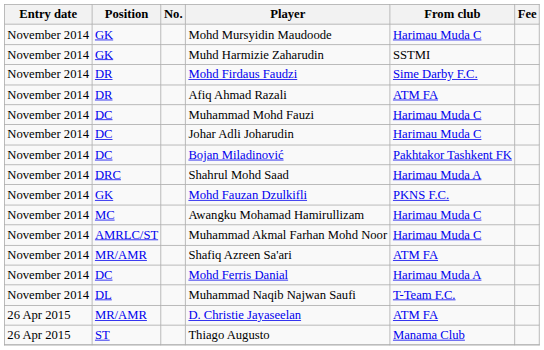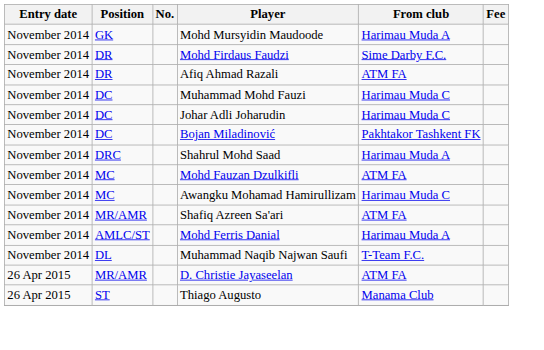 <table class="wikitable sortable">
 <tr>
 <th>Entry date</th>
 <th>Position</th>
 <th>No.</th>
 <th>Player</th>
 <th>From club</th>
 <th>Fee</th>
 </tr>
 <tr>
 <td>November 2014</td>
 <td><a href='#'>GK</a></td>
 <td></td>
 <td> Mohd Mursyidin Maudoode</td>
-<td> <a href='#'>Harimau Muda C</a></td>
-<td></td>
-</tr>
-<tr>
-<td>November 2014</td>
-<td><a href='#'>GK</a></td>
-<td></td>
-<td> Muhd Harmizie Zaharudin</td>
-<td> SSTMI</td>
+<td> <a href='#'>Harimau Muda A</a></td>
 <td></td>
 </tr>
 <tr>
 <td>November 2014</td>
 <td><a href='#'>DR</a></td>
 <td></td>
 <td> <a href='#'>Mohd Firdaus Faudzi</a></td>
 <td> <a href='#'>Sime Darby F.C.</a></td>
 <td></td>
 </tr>
 <tr>
 <td>November 2014</td>
 <td><a href='#'>DR</a></td>
 <td></td>
 <td> Afiq Ahmad Razali</td>
 <td> <a href='#'>ATM FA</a></td>
 <td></td>
 </tr>
 <tr>
 <td>November 2014</td>
 <td><a href='#'>DC</a></td>
 <td></td>
 <td> Muhammad Mohd Fauzi</td>
 <td> <a href='#'>Harimau Muda C</a></td>
 <td></td>
 </tr>
 <tr>
 <td>November 2014</td>
 <td><a href='#'>DC</a></td>
 <td></td>
 <td> Johar Adli Joharudin</td>
 <td> <a href='#'>Harimau Muda C</a></td>
 <td></td>
 </tr>
 <tr>
 <td>November 2014</td>
 <td><a href='#'>DC</a></td>
 <td></td>
 <td> <a href='#'>Bojan Miladinović</a></td>
 <td> <a href='#'>Pakhtakor Tashkent FK</a></td>
 <td></td>
 </tr>
 <tr>
 <td>November 2014</td>
 <td><a href='#'>DRC</a></td>
 <td></td>
 <td> Shahrul Mohd Saad</td>
 <td> <a href='#'>Harimau Muda A</a></td>
 <td></td>
 </tr>
 <tr>
 <td>November 2014</td>
-<td><a href='#'>GK</a></td>
+<td><a href='#'>MC</a></td>
 <td></td>
 <td> <a href='#'>Mohd Fauzan Dzulkifli</a></td>
-<td> <a href='#'>PKNS F.C.</a></td>
+<td> <a href='#'>ATM FA</a></td>
 <td></td>
 </tr>
 <tr>
 <td>November 2014</td>
 <td><a href='#'>MC</a></td>
 <td></td>
 <td>  Awangku Mohamad Hamirullizam</td>
 <td>  <a href='#'>Harimau Muda C</a></td>
 <td></td>
 </tr>
 <tr>
 <td>November 2014</td>
-<td><a href='#'>AMRLC/ST</a></td>
-<td></td>
-<td> Muhammad Akmal Farhan Mohd Noor</td>
-<td> <a href='#'>Harimau Muda C</a></td>
-<td></td>
-</tr>
-<tr>
-<td>November 2014</td>
 <td><a href='#'>MR/AMR</a></td>
 <td></td>
 <td> Shafiq Azreen Sa'ari</td>
 <td> <a href='#'>ATM FA</a></td>
 <td></td>
 </tr>
 <tr>
 <td>November 2014</td>
-<td><a href='#'>DC</a></td>
+<td><a href='#'>AMLC/ST</a></td>
 <td></td>
 <td> <a href='#'>Mohd Ferris Danial</a></td>
 <td> <a href='#'>Harimau Muda A</a></td>
 <td></td>
 </tr>
 <tr>
 <td>November 2014</td>
 <td><a href='#'>DL</a></td>
 <td></td>
 <td> Muhammad Naqib Najwan Saufi</td>
 <td> <a href='#'>T-Team F.C.</a></td>
 <td></td>
 </tr>
 <tr>
 <td>26 Apr 2015</td>
 <td><a href='#'>MR/AMR</a></td>
 <td></td>
 <td> <a href='#'>D. Christie Jayaseelan</a></td>
 <td> <a href='#'>ATM FA</a></td>
 <td></td>
 </tr>
 <tr>
 <td>26 Apr 2015</td>
 <td><a href='#'>ST</a></td>
 <td></td>
 <td> Thiago Augusto</td>
 <td> <a href='#'>Manama Club</a></td>
 <td></td>
 </tr>
 <tr>
 </tr>
 </table>
